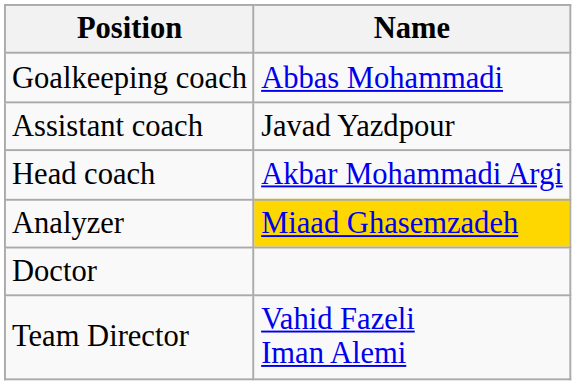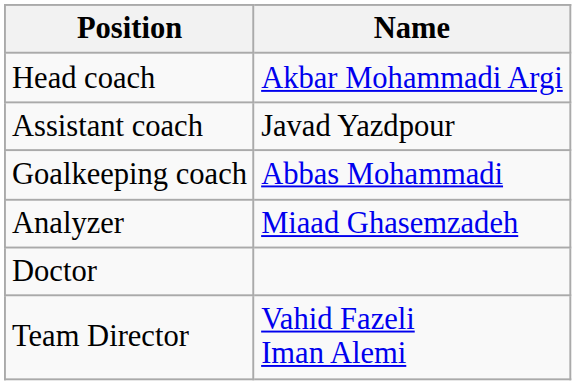 <table class="wikitable">
 <tr>
 <th>Position</th>
 <th>Name</th>
 </tr>
 <tr>
-<td>Goalkeeping coach</td>
-<td> <a href='#'>Abbas Mohammadi</a></td>
+<td>Head coach</td>
+<td> <a href='#'>Akbar Mohammadi Argi</a></td>
 </tr>
 <tr>
 <td>Assistant coach</td>
 <td> Javad Yazdpour</td>
 </tr>
 <tr>
-<td>Head coach</td>
-<td> <a href='#'>Akbar Mohammadi Argi</a></td>
+<td>Goalkeeping coach</td>
+<td> <a href='#'>Abbas Mohammadi</a></td>
 </tr>
 <tr>
 <td>Analyzer</td>
-<td style="background: gold;"> <a href='#'>Miaad Ghasemzadeh</a></td>
+<td> <a href='#'>Miaad Ghasemzadeh</a></td>
 </tr>
 <tr>
 <td>Doctor</td>
 <td></td>
 </tr>
 <tr>
 <td>Team Director</td>
 <td> <a href='#'>Vahid Fazeli</a><br> <a href='#'>Iman Alemi</a></td>
 </tr>
 </table>
